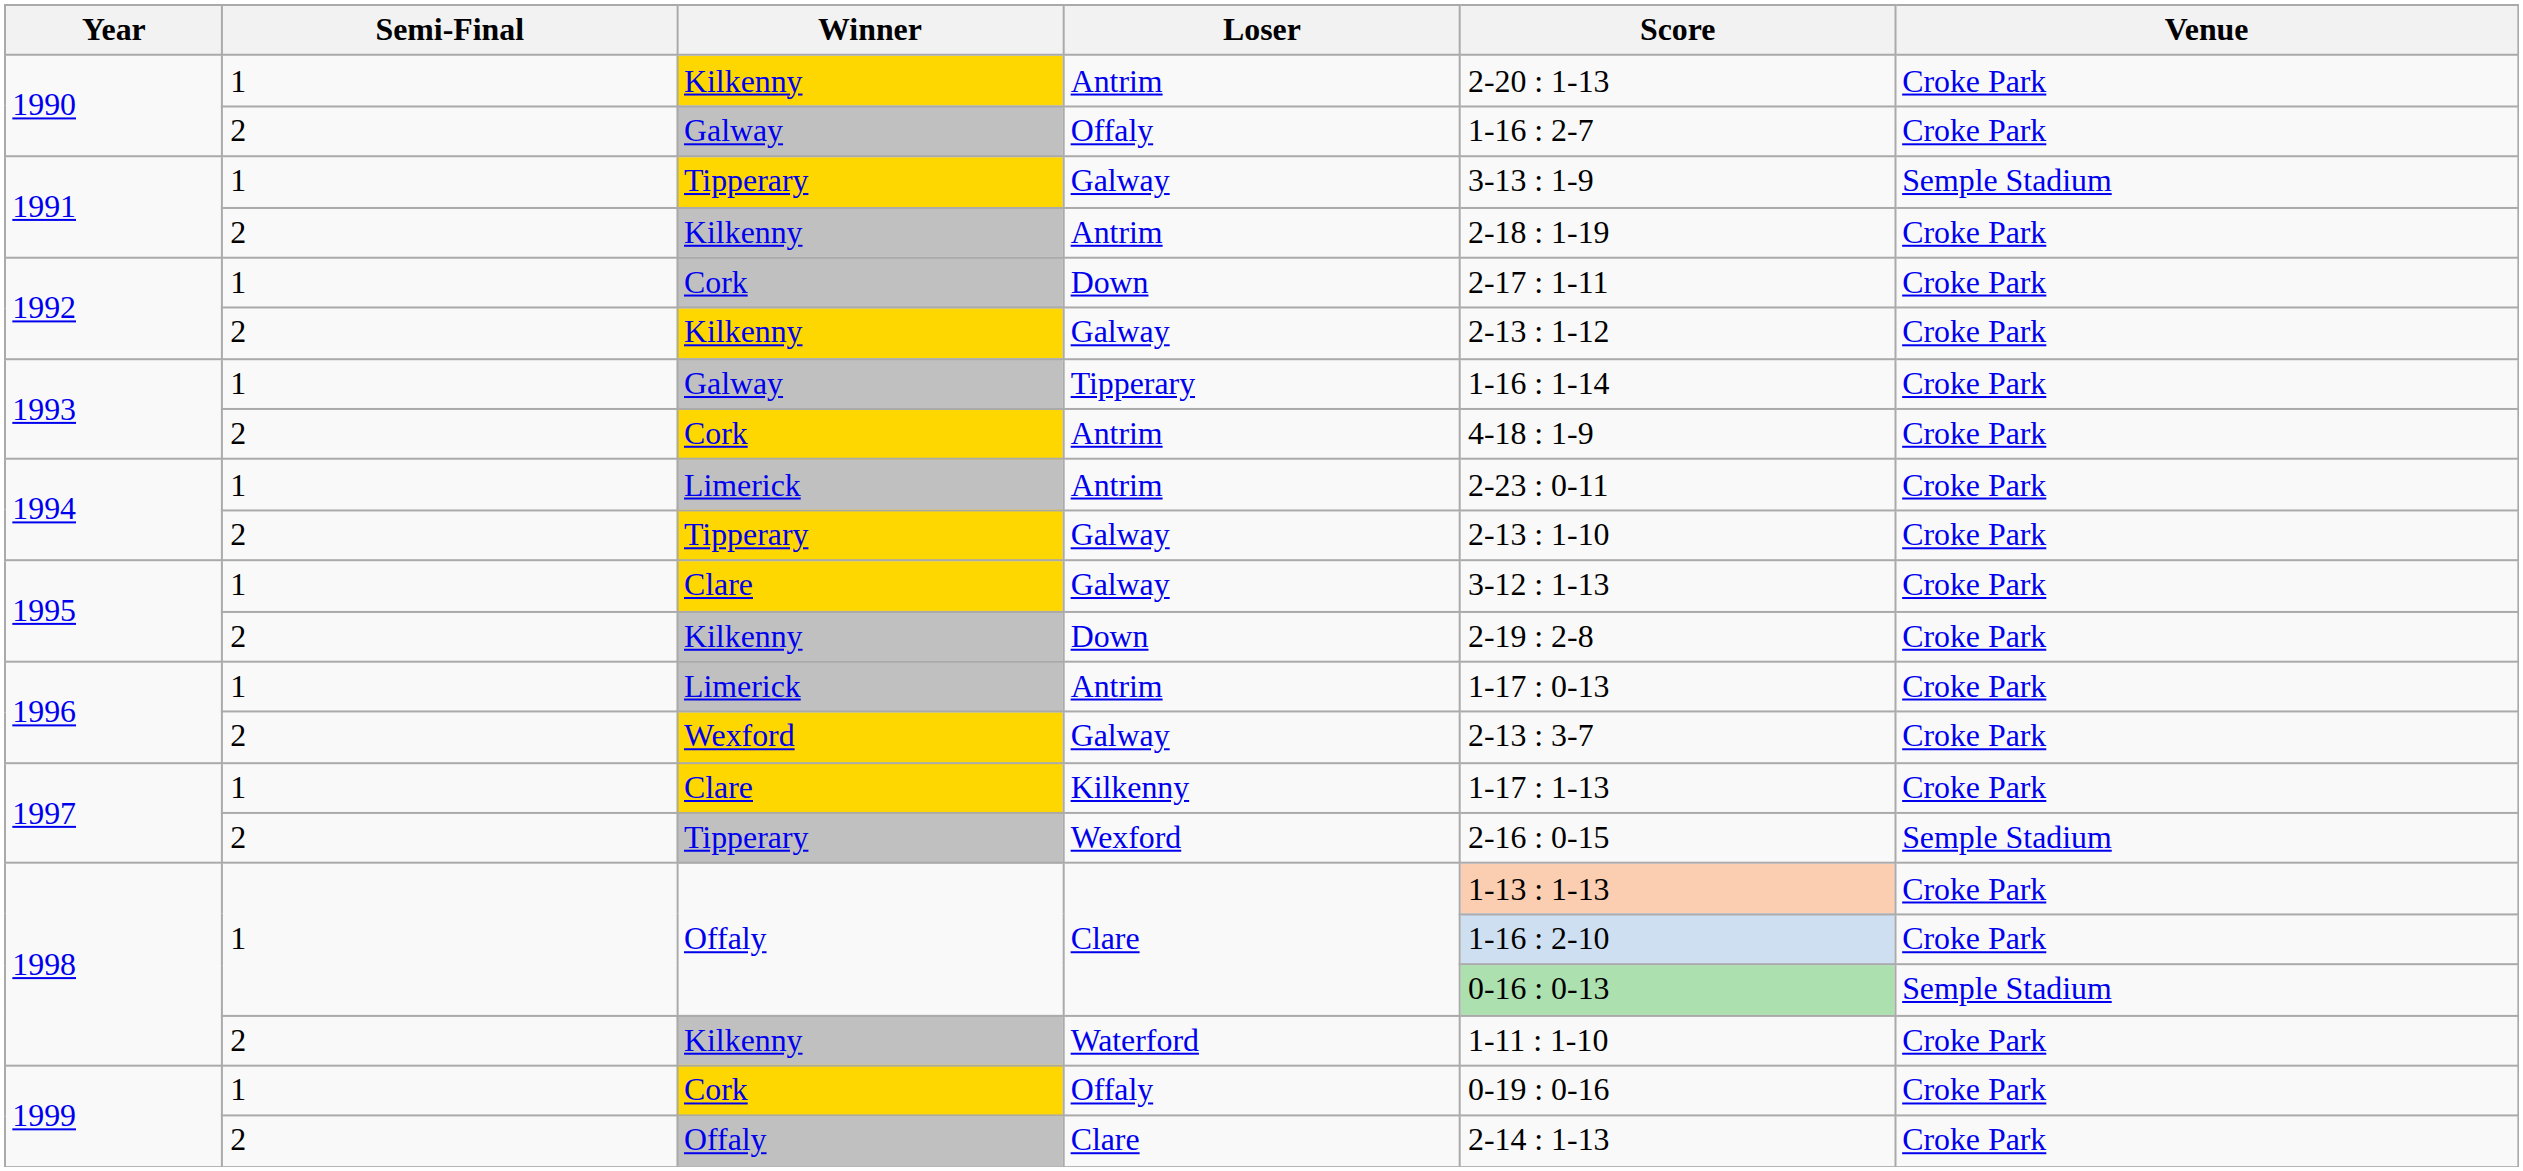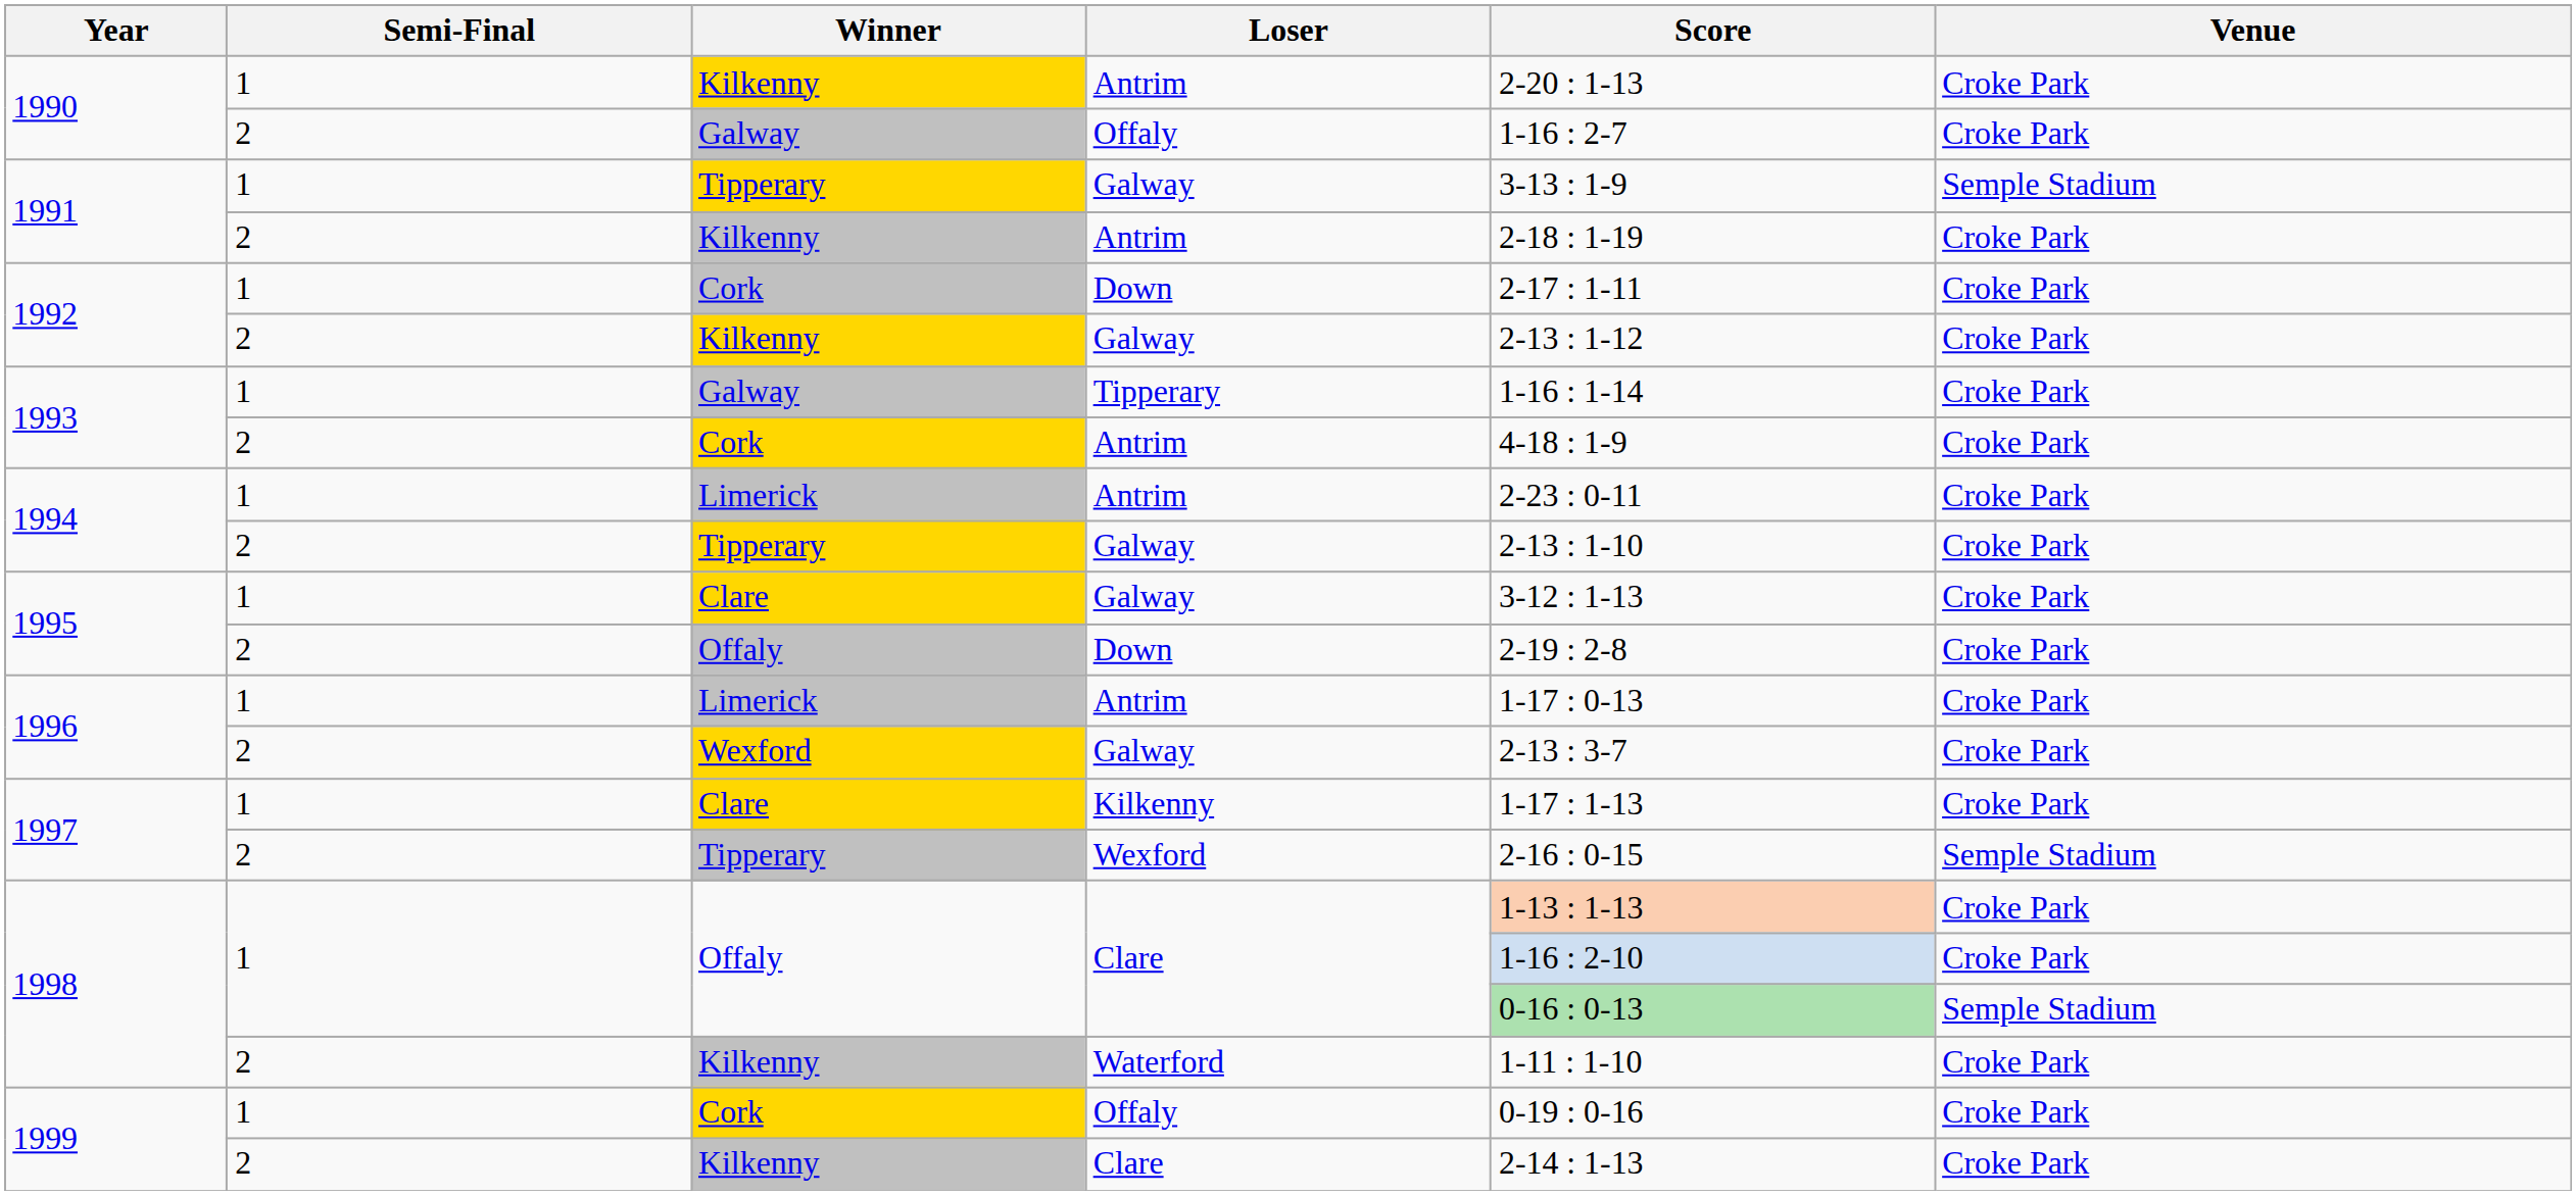 <table class="wikitable" width=100%>
 <tr>
 <th>Year</th>
 <th>Semi-Final</th>
 <th>Winner</th>
 <th>Loser</th>
 <th>Score</th>
 <th>Venue</th>
 </tr>
 <tr>
 <td rowspan=2><a href='#'>1990</a></td>
 <td>1</td>
 <td style="background-color:#FFD700"><a href='#'>Kilkenny</a></td>
 <td><a href='#'>Antrim</a></td>
 <td>2-20 : 1-13</td>
 <td><a href='#'>Croke Park</a></td>
 </tr>
 <tr>
 <td>2</td>
 <td style="background-color:#C0C0C0"><a href='#'>Galway</a></td>
 <td><a href='#'>Offaly</a></td>
 <td>1-16 : 2-7</td>
 <td><a href='#'>Croke Park</a></td>
 </tr>
 <tr>
 <td rowspan=2><a href='#'>1991</a></td>
 <td>1</td>
 <td style="background-color:#FFD700"><a href='#'>Tipperary</a></td>
 <td><a href='#'>Galway</a></td>
 <td>3-13 : 1-9</td>
 <td><a href='#'>Semple Stadium</a></td>
 </tr>
 <tr>
 <td>2</td>
 <td style="background-color:#C0C0C0"><a href='#'>Kilkenny</a></td>
 <td><a href='#'>Antrim</a></td>
 <td>2-18 : 1-19</td>
 <td><a href='#'>Croke Park</a></td>
 </tr>
 <tr>
 <td rowspan=2><a href='#'>1992</a></td>
 <td>1</td>
 <td style="background-color:#C0C0C0"><a href='#'>Cork</a></td>
 <td><a href='#'>Down</a></td>
 <td>2-17 : 1-11</td>
 <td><a href='#'>Croke Park</a></td>
 </tr>
 <tr>
 <td>2</td>
 <td style="background-color:#FFD700"><a href='#'>Kilkenny</a></td>
 <td><a href='#'>Galway</a></td>
 <td>2-13 : 1-12</td>
 <td><a href='#'>Croke Park</a></td>
 </tr>
 <tr>
 <td rowspan=2><a href='#'>1993</a></td>
 <td>1</td>
 <td style="background-color:#C0C0C0"><a href='#'>Galway</a></td>
 <td><a href='#'>Tipperary</a></td>
 <td>1-16 : 1-14</td>
 <td><a href='#'>Croke Park</a></td>
 </tr>
 <tr>
 <td>2</td>
 <td style="background-color:#FFD700"><a href='#'>Cork</a></td>
 <td><a href='#'>Antrim</a></td>
 <td>4-18 : 1-9</td>
 <td><a href='#'>Croke Park</a></td>
 </tr>
 <tr>
 <td rowspan=2><a href='#'>1994</a></td>
 <td>1</td>
 <td style="background-color:#C0C0C0"><a href='#'>Limerick</a></td>
 <td><a href='#'>Antrim</a></td>
 <td>2-23 : 0-11</td>
 <td><a href='#'>Croke Park</a></td>
 </tr>
 <tr>
 <td>2</td>
 <td style="background-color:#FFD700"><a href='#'>Tipperary</a></td>
 <td><a href='#'>Galway</a></td>
 <td>2-13 : 1-10</td>
 <td><a href='#'>Croke Park</a></td>
 </tr>
 <tr>
 <td rowspan=2><a href='#'>1995</a></td>
 <td>1</td>
 <td style="background-color:#FFD700"><a href='#'>Clare</a></td>
 <td><a href='#'>Galway</a></td>
 <td>3-12 : 1-13</td>
 <td><a href='#'>Croke Park</a></td>
 </tr>
 <tr>
 <td>2</td>
-<td style="background-color:#C0C0C0"><a href='#'>Kilkenny</a></td>
+<td style="background-color:#C0C0C0"><a href='#'>Offaly</a></td>
 <td><a href='#'>Down</a></td>
 <td>2-19 : 2-8</td>
 <td><a href='#'>Croke Park</a></td>
 </tr>
 <tr>
 <td rowspan=2><a href='#'>1996</a></td>
 <td>1</td>
 <td style="background-color:#C0C0C0"><a href='#'>Limerick</a></td>
 <td><a href='#'>Antrim</a></td>
 <td>1-17 : 0-13</td>
 <td><a href='#'>Croke Park</a></td>
 </tr>
 <tr>
 <td>2</td>
 <td style="background-color:#FFD700"><a href='#'>Wexford</a></td>
 <td><a href='#'>Galway</a></td>
 <td>2-13 : 3-7</td>
 <td><a href='#'>Croke Park</a></td>
 </tr>
 <tr>
 <td rowspan=2><a href='#'>1997</a></td>
 <td>1</td>
 <td style="background-color:#FFD700"><a href='#'>Clare</a></td>
 <td><a href='#'>Kilkenny</a></td>
 <td>1-17 : 1-13</td>
 <td><a href='#'>Croke Park</a></td>
 </tr>
 <tr>
 <td>2</td>
 <td style="background-color:#C0C0C0"><a href='#'>Tipperary</a></td>
 <td><a href='#'>Wexford</a></td>
 <td>2-16 : 0-15</td>
 <td><a href='#'>Semple Stadium</a></td>
 </tr>
 <tr>
 <td rowspan=4><a href='#'>1998</a></td>
 <td rowspan=3>1</td>
 <td rowspan=3><a href='#'>Offaly</a></td>
 <td rowspan=3><a href='#'>Clare</a></td>
 <td style="background-color:#FBCEB1">1-13 : 1-13</td>
 <td><a href='#'>Croke Park</a></td>
 </tr>
 <tr>
 <td style="background-color:#cedff2">1-16 : 2-10</td>
 <td><a href='#'>Croke Park</a></td>
 </tr>
 <tr>
 <td style="background-color:#ACE1AF">0-16 : 0-13</td>
 <td><a href='#'>Semple Stadium</a></td>
 </tr>
 <tr>
 <td>2</td>
 <td style="background-color:#C0C0C0"><a href='#'>Kilkenny</a></td>
 <td><a href='#'>Waterford</a></td>
 <td>1-11 : 1-10</td>
 <td><a href='#'>Croke Park</a></td>
 </tr>
 <tr>
 <td rowspan=2><a href='#'>1999</a></td>
 <td>1</td>
 <td style="background-color:#FFD700"><a href='#'>Cork</a></td>
 <td><a href='#'>Offaly</a></td>
 <td>0-19 : 0-16</td>
 <td><a href='#'>Croke Park</a></td>
 </tr>
 <tr>
 <td>2</td>
-<td style="background-color:#C0C0C0"><a href='#'>Offaly</a></td>
+<td style="background-color:#C0C0C0"><a href='#'>Kilkenny</a></td>
 <td><a href='#'>Clare</a></td>
 <td>2-14 : 1-13</td>
 <td><a href='#'>Croke Park</a></td>
 </tr>
 </table>
